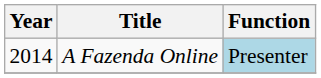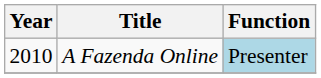 <table class="wikitable">
 <tr>
 <th>Year</th>
 <th>Title</th>
 <th>Function</th>
 </tr>
 <tr>
-<td>2014</td>
+<td>2010</td>
 <td><em>A Fazenda Online</em></td>
 <td style="background: lightblue;">Presenter</td>
 </tr>
 <tr>
 </tr>
 </table>
